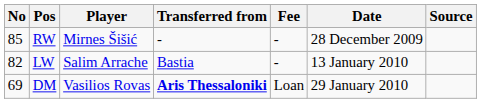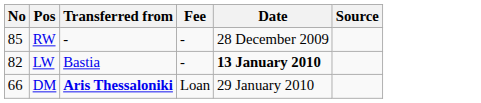 <table class="wikitable">
 <tr>
 <th>No</th>
 <th>Pos</th>
-<th>Player</th>
 <th>Transferred from</th>
 <th>Fee</th>
 <th>Date</th>
 <th>Source</th>
 </tr>
 <tr>
 <td>85</td>
 <td><a href='#'>RW</a></td>
-<td><a href='#'>Mirnes Šišić</a></td>
 <td>-</td>
 <td>-</td>
 <td>28 December 2009</td>
 <td></td>
 </tr>
 <tr>
 <td>82</td>
 <td><a href='#'>LW</a></td>
-<td><a href='#'>Salim Arrache</a></td>
 <td><a href='#'>Bastia</a></td>
 <td>-</td>
-<td>13 January 2010</td>
+<td><strong>13 January 2010</strong></td>
 <td></td>
 </tr>
 <tr>
-<td>69</td>
+<td>66</td>
 <td><a href='#'>DM</a></td>
-<td><a href='#'>Vasilios Rovas</a></td>
 <td><strong><a href='#'>Aris Thessaloniki</a></strong></td>
 <td>Loan</td>
 <td>29 January 2010</td>
 <td></td>
 </tr>
 </table>
